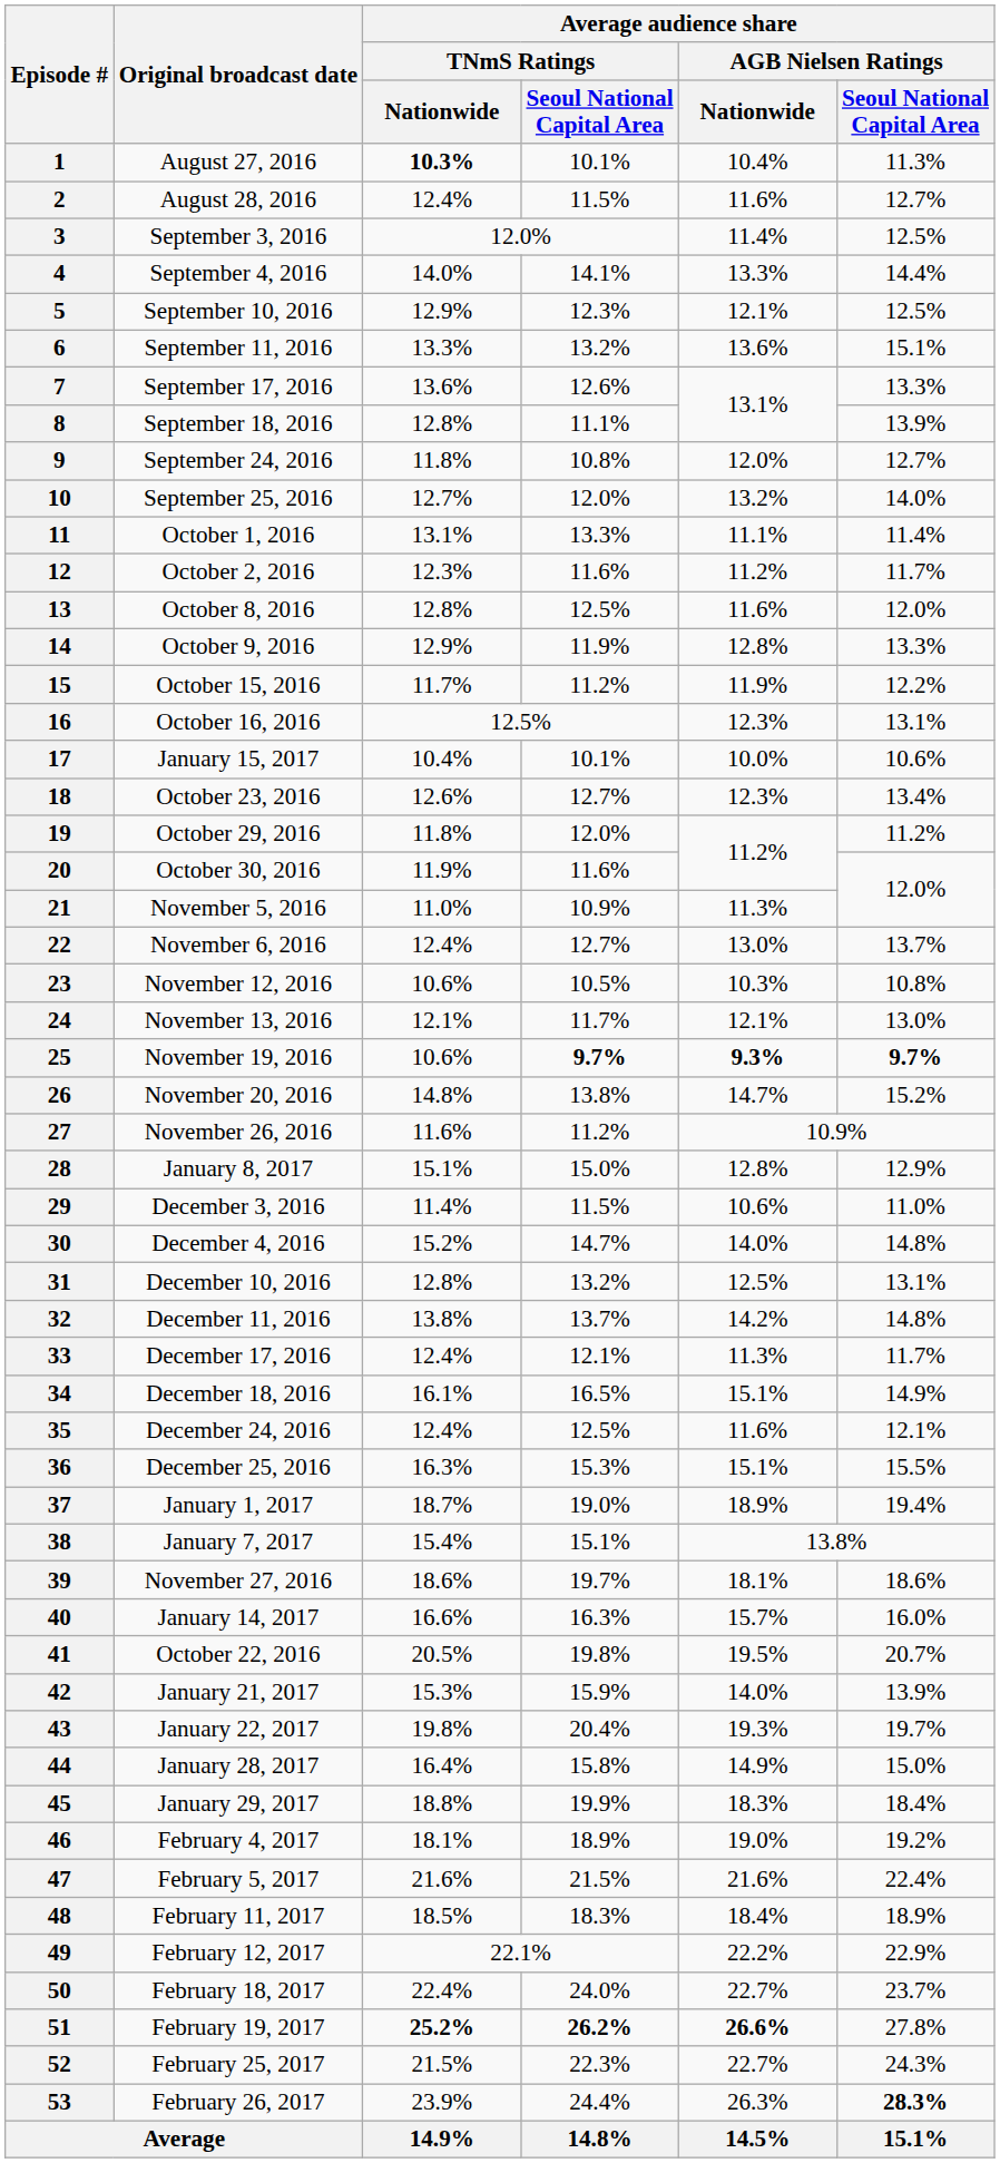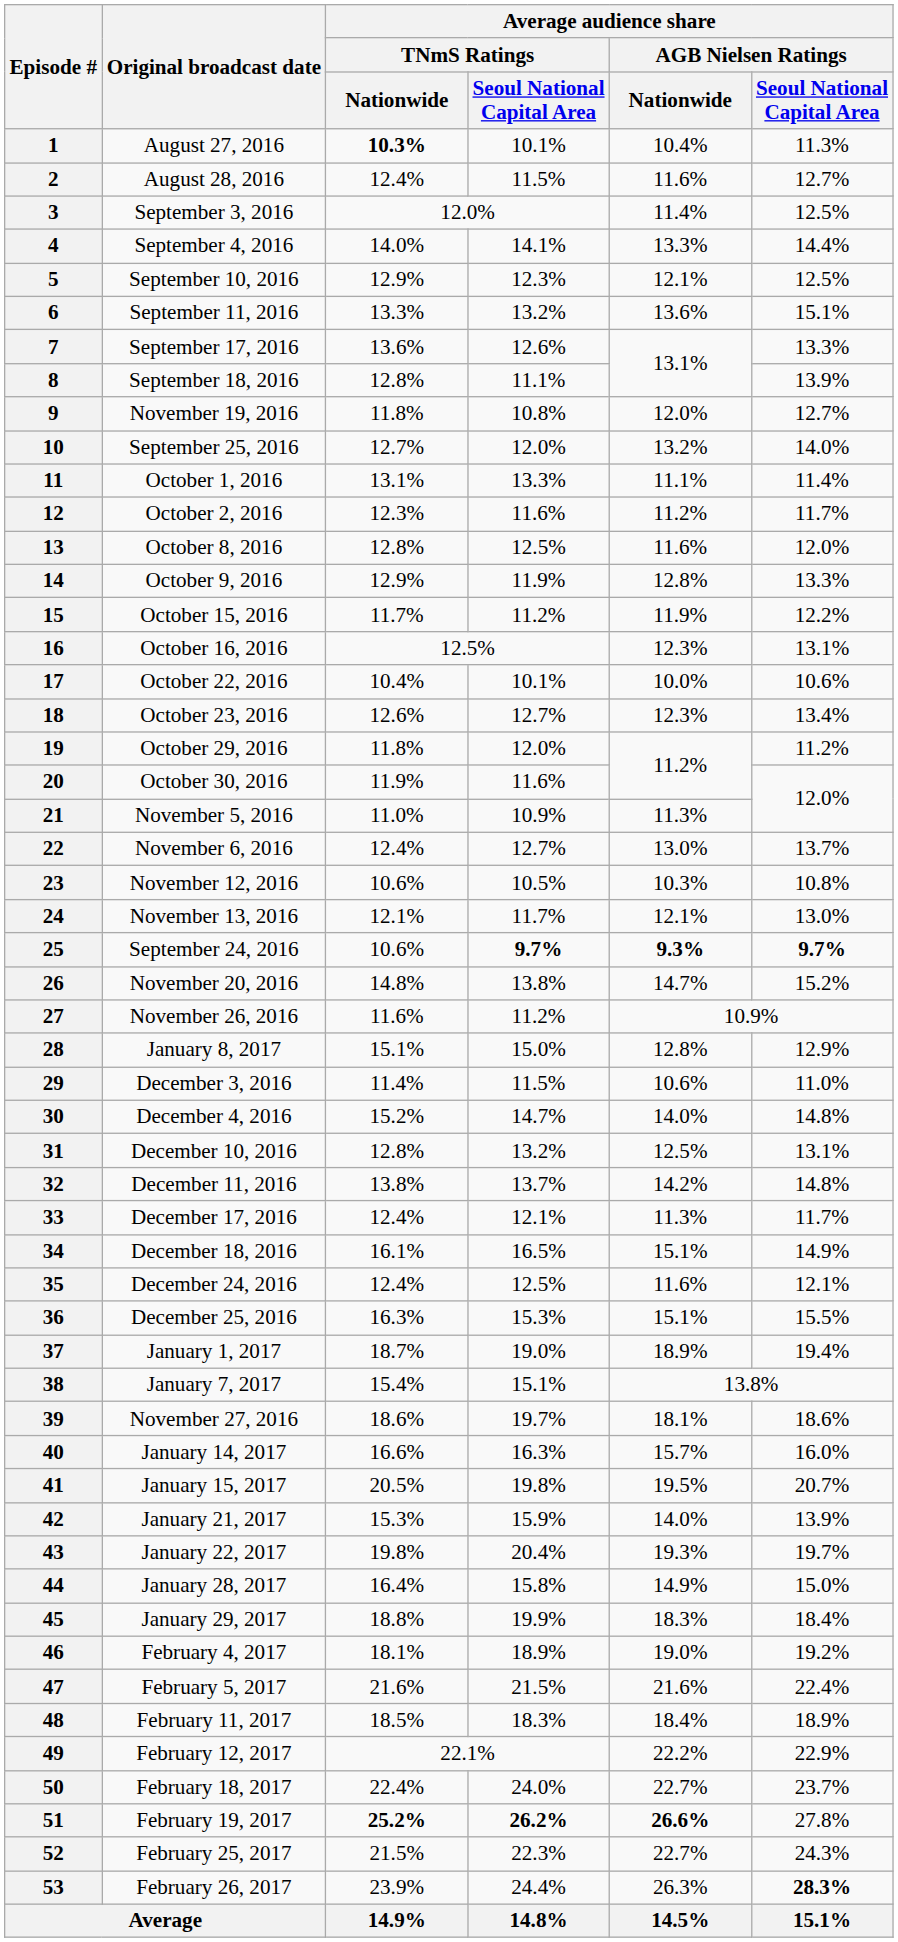 <table class=wikitable style="text-align:center;">
 <tr>
 <th rowspan="3">Episode #</th>
 <th rowspan="3">Original broadcast date</th>
 <th colspan="4">Average audience share</th>
 </tr>
 <tr>
 <th colspan="2">TNmS Ratings</th>
 <th colspan="2">AGB Nielsen Ratings</th>
 </tr>
 <tr>
 <th width=100>Nationwide</th>
 <th width=100><a href='#'>Seoul National Capital Area</a></th>
 <th width=100>Nationwide</th>
 <th width=100><a href='#'>Seoul National Capital Area</a></th>
 </tr>
 <tr>
 <th>1</th>
 <td>August 27, 2016</td>
 <td><span><strong>10.3%</strong></span></td>
 <td>10.1%</td>
 <td>10.4%</td>
 <td>11.3%</td>
 </tr>
 <tr>
 <th>2</th>
 <td>August 28, 2016</td>
 <td>12.4%</td>
 <td>11.5%</td>
 <td>11.6%</td>
 <td>12.7%</td>
 </tr>
 <tr>
 <th>3</th>
 <td>September 3, 2016</td>
 <td colspan="2">12.0%</td>
 <td>11.4%</td>
 <td>12.5%</td>
 </tr>
 <tr>
 <th>4</th>
 <td>September 4, 2016</td>
 <td>14.0%</td>
 <td>14.1%</td>
 <td>13.3%</td>
 <td>14.4%</td>
 </tr>
 <tr>
 <th>5</th>
 <td>September 10, 2016</td>
 <td>12.9%</td>
 <td>12.3%</td>
 <td>12.1%</td>
 <td>12.5%</td>
 </tr>
 <tr>
 <th>6</th>
 <td>September 11, 2016</td>
 <td>13.3%</td>
 <td>13.2%</td>
 <td>13.6%</td>
 <td>15.1%</td>
 </tr>
 <tr>
 <th>7</th>
 <td>September 17, 2016</td>
 <td>13.6%</td>
 <td>12.6%</td>
 <td rowspan="2">13.1%</td>
 <td>13.3%</td>
 </tr>
 <tr>
 <th>8</th>
 <td>September 18, 2016</td>
 <td>12.8%</td>
 <td>11.1%</td>
 <td>13.9%</td>
 </tr>
 <tr>
 <th>9</th>
-<td>September 24, 2016</td>
+<td>November 19, 2016</td>
 <td>11.8%</td>
 <td>10.8%</td>
 <td>12.0%</td>
 <td>12.7%</td>
 </tr>
 <tr>
 <th>10</th>
 <td>September 25, 2016</td>
 <td>12.7%</td>
 <td>12.0%</td>
 <td>13.2%</td>
 <td>14.0%</td>
 </tr>
 <tr>
 <th>11</th>
 <td>October 1, 2016</td>
 <td>13.1%</td>
 <td>13.3%</td>
 <td>11.1%</td>
 <td>11.4%</td>
 </tr>
 <tr>
 <th>12</th>
 <td>October 2, 2016</td>
 <td>12.3%</td>
 <td>11.6%</td>
 <td>11.2%</td>
 <td>11.7%</td>
 </tr>
 <tr>
 <th>13</th>
 <td>October 8, 2016</td>
 <td>12.8%</td>
 <td>12.5%</td>
 <td>11.6%</td>
 <td>12.0%</td>
 </tr>
 <tr>
 <th>14</th>
 <td>October 9, 2016</td>
 <td>12.9%</td>
 <td>11.9%</td>
 <td>12.8%</td>
 <td>13.3%</td>
 </tr>
 <tr>
 <th>15</th>
 <td>October 15, 2016</td>
 <td>11.7%</td>
 <td>11.2%</td>
 <td>11.9%</td>
 <td>12.2%</td>
 </tr>
 <tr>
 <th>16</th>
 <td>October 16, 2016</td>
 <td colspan="2">12.5%</td>
 <td>12.3%</td>
 <td>13.1%</td>
 </tr>
 <tr>
 <th>17</th>
-<td>January 15, 2017</td>
+<td>October 22, 2016</td>
 <td>10.4%</td>
 <td>10.1%</td>
 <td>10.0%</td>
 <td>10.6%</td>
 </tr>
 <tr>
 <th>18</th>
 <td>October 23, 2016</td>
 <td>12.6%</td>
 <td>12.7%</td>
 <td>12.3%</td>
 <td>13.4%</td>
 </tr>
 <tr>
 <th>19</th>
 <td>October 29, 2016</td>
 <td>11.8%</td>
 <td>12.0%</td>
 <td rowspan="2">11.2%</td>
 <td>11.2%</td>
 </tr>
 <tr>
 <th>20</th>
 <td>October 30, 2016</td>
 <td>11.9%</td>
 <td>11.6%</td>
 <td rowspan="2">12.0%</td>
 </tr>
 <tr>
 <th>21</th>
 <td>November 5, 2016</td>
 <td>11.0%</td>
 <td>10.9%</td>
 <td>11.3%</td>
 </tr>
 <tr>
 <th>22</th>
 <td>November 6, 2016</td>
 <td>12.4%</td>
 <td>12.7%</td>
 <td>13.0%</td>
 <td>13.7%</td>
 </tr>
 <tr>
 <th>23</th>
 <td>November 12, 2016</td>
 <td>10.6%</td>
 <td>10.5%</td>
 <td>10.3%</td>
 <td>10.8%</td>
 </tr>
 <tr>
 <th>24</th>
 <td>November 13, 2016</td>
 <td>12.1%</td>
 <td>11.7%</td>
 <td>12.1%</td>
 <td>13.0%</td>
 </tr>
 <tr>
 <th>25</th>
-<td>November 19, 2016</td>
+<td>September 24, 2016</td>
 <td>10.6%</td>
 <td><span><strong>9.7%</strong></span></td>
 <td><span><strong>9.3%</strong></span></td>
 <td><span><strong>9.7%</strong></span></td>
 </tr>
 <tr>
 <th>26</th>
 <td>November 20, 2016</td>
 <td>14.8%</td>
 <td>13.8%</td>
 <td>14.7%</td>
 <td>15.2%</td>
 </tr>
 <tr>
 <th>27</th>
 <td>November 26, 2016</td>
 <td>11.6%</td>
 <td>11.2%</td>
 <td colspan="2">10.9%</td>
 </tr>
 <tr>
 <th>28</th>
 <td>January 8, 2017</td>
 <td>15.1%</td>
 <td>15.0%</td>
 <td>12.8%</td>
 <td>12.9%</td>
 </tr>
 <tr>
 <th>29</th>
 <td>December 3, 2016</td>
 <td>11.4%</td>
 <td>11.5%</td>
 <td>10.6%</td>
 <td>11.0%</td>
 </tr>
 <tr>
 <th>30</th>
 <td>December 4, 2016</td>
 <td>15.2%</td>
 <td>14.7%</td>
 <td>14.0%</td>
 <td>14.8%</td>
 </tr>
 <tr>
 <th>31</th>
 <td>December 10, 2016</td>
 <td>12.8%</td>
 <td>13.2%</td>
 <td>12.5%</td>
 <td>13.1%</td>
 </tr>
 <tr>
 <th>32</th>
 <td>December 11, 2016</td>
 <td>13.8%</td>
 <td>13.7%</td>
 <td>14.2%</td>
 <td>14.8%</td>
 </tr>
 <tr>
 <th>33</th>
 <td>December 17, 2016</td>
 <td>12.4%</td>
 <td>12.1%</td>
 <td>11.3%</td>
 <td>11.7%</td>
 </tr>
 <tr>
 <th>34</th>
 <td>December 18, 2016</td>
 <td>16.1%</td>
 <td>16.5%</td>
 <td>15.1%</td>
 <td>14.9%</td>
 </tr>
 <tr>
 <th>35</th>
 <td>December 24, 2016</td>
 <td>12.4%</td>
 <td>12.5%</td>
 <td>11.6%</td>
 <td>12.1%</td>
 </tr>
 <tr>
 <th>36</th>
 <td>December 25, 2016</td>
 <td>16.3%</td>
 <td>15.3%</td>
 <td>15.1%</td>
 <td>15.5%</td>
 </tr>
 <tr>
 <th>37</th>
 <td>January 1, 2017</td>
 <td>18.7%</td>
 <td>19.0%</td>
 <td>18.9%</td>
 <td>19.4%</td>
 </tr>
 <tr>
 <th>38</th>
 <td>January 7, 2017</td>
 <td>15.4%</td>
 <td>15.1%</td>
 <td colspan="2">13.8%</td>
 </tr>
 <tr>
 <th>39</th>
 <td>November 27, 2016</td>
 <td>18.6%</td>
 <td>19.7%</td>
 <td>18.1%</td>
 <td>18.6%</td>
 </tr>
 <tr>
 <th>40</th>
 <td>January 14, 2017</td>
 <td>16.6%</td>
 <td>16.3%</td>
 <td>15.7%</td>
 <td>16.0%</td>
 </tr>
 <tr>
 <th>41</th>
-<td>October 22, 2016</td>
+<td>January 15, 2017</td>
 <td>20.5%</td>
 <td>19.8%</td>
 <td>19.5%</td>
 <td>20.7%</td>
 </tr>
 <tr>
 <th>42</th>
 <td>January 21, 2017</td>
 <td>15.3%</td>
 <td>15.9%</td>
 <td>14.0%</td>
 <td>13.9%</td>
 </tr>
 <tr>
 <th>43</th>
 <td>January 22, 2017</td>
 <td>19.8%</td>
 <td>20.4%</td>
 <td>19.3%</td>
 <td>19.7%</td>
 </tr>
 <tr>
 <th>44</th>
 <td>January 28, 2017</td>
 <td>16.4%</td>
 <td>15.8%</td>
 <td>14.9%</td>
 <td>15.0%</td>
 </tr>
 <tr>
 <th>45</th>
 <td>January 29, 2017</td>
 <td>18.8%</td>
 <td>19.9%</td>
 <td>18.3%</td>
 <td>18.4%</td>
 </tr>
 <tr>
 <th>46</th>
 <td>February 4, 2017</td>
 <td>18.1%</td>
 <td>18.9%</td>
 <td>19.0%</td>
 <td>19.2%</td>
 </tr>
 <tr>
 <th>47</th>
 <td>February 5, 2017</td>
 <td>21.6%</td>
 <td>21.5%</td>
 <td>21.6%</td>
 <td>22.4%</td>
 </tr>
 <tr>
 <th>48</th>
 <td>February 11, 2017</td>
 <td>18.5%</td>
 <td>18.3%</td>
 <td>18.4%</td>
 <td>18.9%</td>
 </tr>
 <tr>
 <th>49</th>
 <td>February 12, 2017</td>
 <td colspan="2">22.1%</td>
 <td>22.2%</td>
 <td>22.9%</td>
 </tr>
 <tr>
 <th>50</th>
 <td>February 18, 2017</td>
 <td>22.4%</td>
 <td>24.0%</td>
 <td>22.7%</td>
 <td>23.7%</td>
 </tr>
 <tr>
 <th>51</th>
 <td>February 19, 2017</td>
 <td><span><strong>25.2%</strong></span></td>
 <td><span><strong>26.2%</strong></span></td>
 <td><span><strong>26.6%</strong></span></td>
 <td>27.8%</td>
 </tr>
 <tr>
 <th>52</th>
 <td>February 25, 2017</td>
 <td>21.5%</td>
 <td>22.3%</td>
 <td>22.7%</td>
 <td>24.3%</td>
 </tr>
 <tr>
 <th>53</th>
 <td>February 26, 2017</td>
 <td>23.9%</td>
 <td>24.4%</td>
 <td>26.3%</td>
 <td><span><strong>28.3% </strong></span></td>
 </tr>
 <tr>
 <th colspan=2>Average</th>
 <th>14.9%</th>
 <th>14.8%</th>
 <th>14.5%</th>
 <th>15.1%</th>
 </tr>
 </table>
